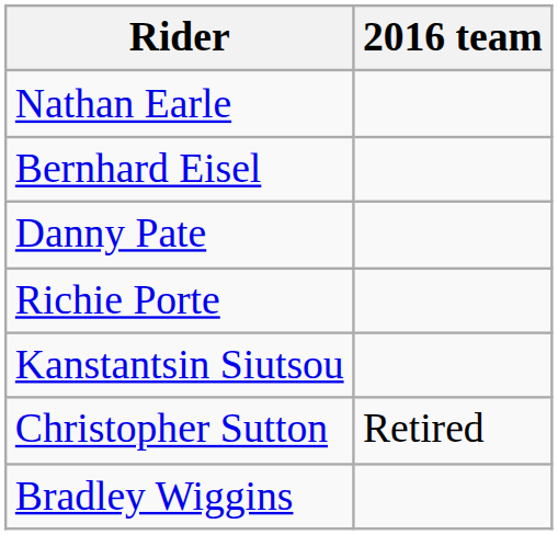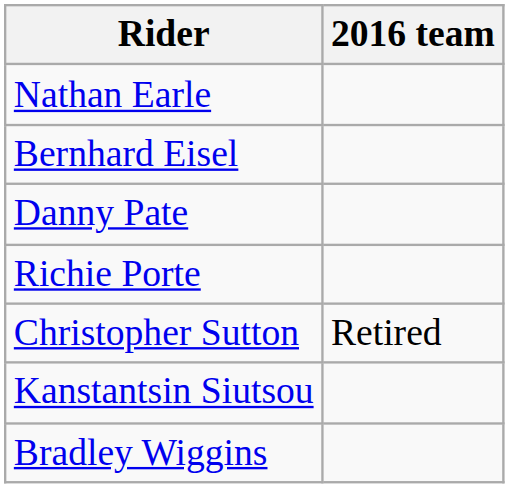 <table class="wikitable">
 <tr>
 <th>Rider</th>
 <th>2016 team</th>
 </tr>
 <tr>
 <td><a href='#'>Nathan Earle</a></td>
 <td></td>
 </tr>
 <tr>
 <td><a href='#'>Bernhard Eisel</a></td>
 <td></td>
 </tr>
 <tr>
 <td><a href='#'>Danny Pate</a></td>
 <td></td>
 </tr>
 <tr>
 <td><a href='#'>Richie Porte</a></td>
 <td></td>
 </tr>
 <tr>
+<td><a href='#'>Christopher Sutton</a></td>
+<td>Retired</td>
+</tr>
+<tr>
 <td><a href='#'>Kanstantsin Siutsou</a></td>
 <td></td>
-</tr>
-<tr>
-<td><a href='#'>Christopher Sutton</a></td>
-<td>Retired</td>
 </tr>
 <tr>
 <td><a href='#'>Bradley Wiggins</a></td>
 <td></td>
 </tr>
 </table>
